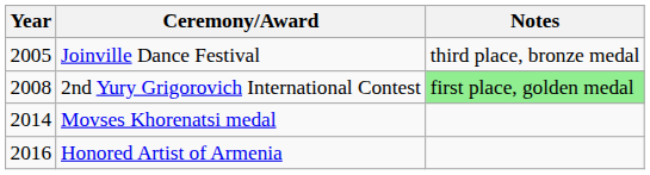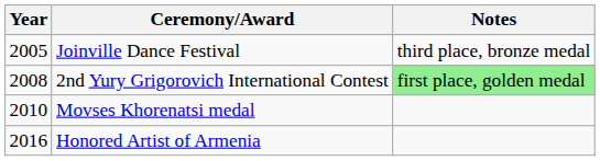 <table class="wikitable sortable">
 <tr>
 <th>Year</th>
 <th>Ceremony/Award</th>
 <th>Notes</th>
 </tr>
 <tr>
 <td>2005</td>
 <td><a href='#'>Joinville</a> Dance Festival</td>
 <td>third place, bronze medal</td>
 </tr>
 <tr>
 <td>2008</td>
 <td>2nd <a href='#'>Yury Grigorovich</a> International Contest</td>
 <td style="background: lightgreen;">first place, golden medal</td>
 </tr>
 <tr>
-<td>2014</td>
+<td>2010</td>
 <td><a href='#'>Movses Khorenatsi medal</a></td>
 <td></td>
 </tr>
 <tr>
 <td>2016</td>
 <td><a href='#'>Honored Artist of Armenia</a></td>
 <td></td>
 </tr>
 </table>
